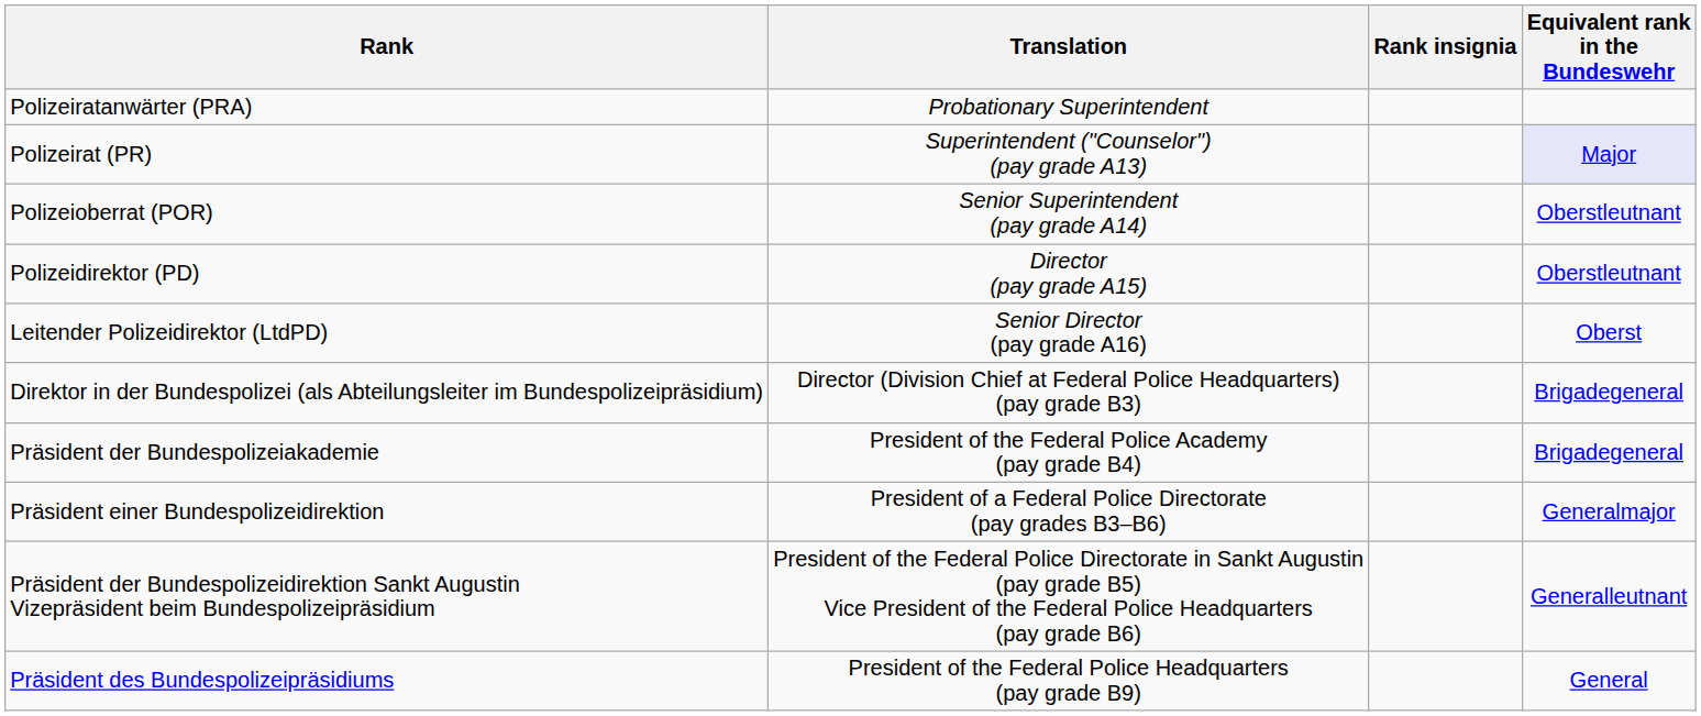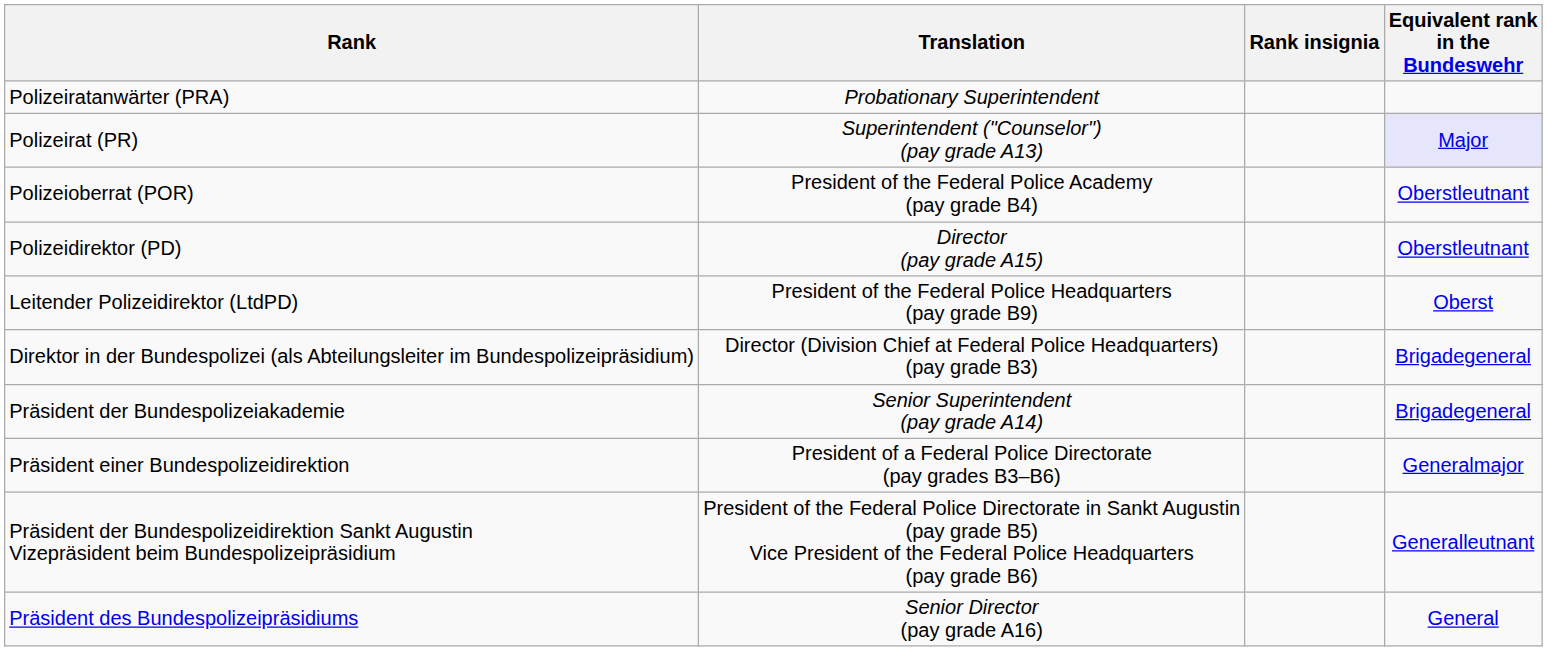 <table class="wikitable" align="center">
 <tr>
 <th bgcolor="silver">Rank</th>
 <th bgcolor="silver">Translation</th>
 <th bgcolor="silver">Rank insignia</th>
 <th bgcolor="silver">Equivalent rank<br> in the<br> <a href='#'>Bundeswehr</a></th>
 </tr>
 <tr>
 <td>Polizeiratanwärter (PRA)</td>
 <td align="center"><em>Probationary Superintendent</em></td>
 <td align="center"></td>
 <td align="center"></td>
 </tr>
 <tr>
 <td>Polizeirat (PR)</td>
 <td align="center"><em>Superintendent ("Counselor")<br> (pay grade A13)</em></td>
 <td align="center"></td>
 <td align="center" style="background: lavender;"><a href='#'>Major</a></td>
 </tr>
 <tr>
 <td>Polizeioberrat (POR)</td>
-<td align="center"><em>Senior Superintendent<br> (pay grade A14)</em></td>
+<td align="center"></em>President of the Federal Police Academy<br> (pay grade B4)<em></td>
 <td align="center"></td>
 <td align="center"><a href='#'>Oberstleutnant</a></td>
 </tr>
 <tr>
 <td>Polizeidirektor (PD)</td>
 <td align="center"><em>Director<br> (pay grade A15)</em></td>
 <td align="center"></td>
 <td align="center"><a href='#'>Oberstleutnant</a></td>
 </tr>
 <tr>
 <td>Leitender Polizeidirektor (LtdPD)</td>
-<td align="center"><em>Senior Director</em><br> (pay grade A16)<em></td>
+<td align="center"></em>President of the Federal Police Headquarters<br> (pay grade B9)<em></td>
 <td align="center"></td>
 <td align="center"><a href='#'>Oberst</a></td>
 </tr>
 <tr>
 <td>Direktor in der Bundespolizei (als Abteilungsleiter im Bundespolizeipräsidium)</td>
 <td align="center"></em>Director (Division Chief at Federal Police Headquarters)<br> (pay grade B3)<em></td>
 <td align="center"></td>
 <td align="center"><a href='#'>Brigadegeneral</a></td>
 </tr>
 <tr>
 <td>Präsident der Bundespolizeiakademie</td>
-<td align="center"></em>President of the Federal Police Academy<br> (pay grade B4)<em></td>
+<td align="center"><em>Senior Superintendent<br> (pay grade A14)</em></td>
 <td align="center"></td>
 <td align="center"><a href='#'>Brigadegeneral</a></td>
 </tr>
 <tr>
 <td>Präsident einer Bundespolizeidirektion</td>
 <td align="center"></em>President of a Federal Police Directorate<br> (pay grades B3–B6)<em></td>
 <td align="center"></td>
 <td align="center"><a href='#'>Generalmajor</a></td>
 </tr>
 <tr>
 <td>Präsident der Bundespolizeidirektion Sankt Augustin<br>Vizepräsident beim Bundespolizeipräsidium</td>
 <td align="center"></em>President of the Federal Police Directorate in Sankt Augustin<br>(pay grade B5)<br>Vice President of the Federal Police Headquarters<br> (pay grade B6)<em></td>
 <td align="center"></td>
 <td align="center"><a href='#'>Generalleutnant</a></td>
 </tr>
 <tr>
 <td><a href='#'>Präsident des Bundespolizeipräsidiums</a></td>
-<td align="center"></em>President of the Federal Police Headquarters<br> (pay grade B9)<em></td>
+<td align="center"><em>Senior Director</em><br> (pay grade A16)<em></td>
 <td align="center"></td>
 <td align="center"><a href='#'>General</a></td>
 </tr>
 </table>
